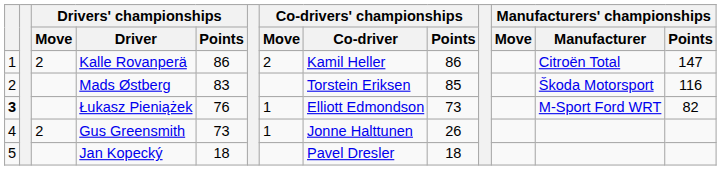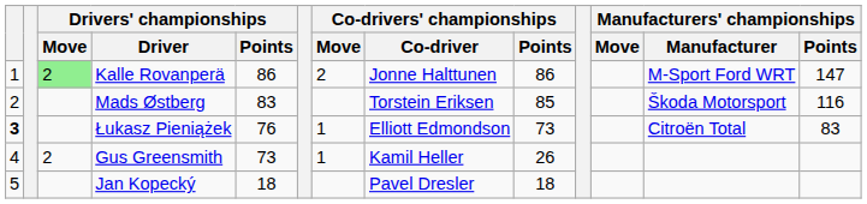 <table class="wikitable" style="font-size:85%;">
 <tr>
 <th rowspan="2"></th>
 <th rowspan="7" style="width:5px;"></th>
 <th colspan="3">Drivers' championships</th>
 <th rowspan="7" style="width:5px;"></th>
 <th colspan="3">Co-drivers' championships</th>
 <th rowspan="7" style="width:5px;"></th>
 <th colspan="3">Manufacturers' championships</th>
 </tr>
 <tr>
 <th>Move</th>
 <th>Driver</th>
 <th>Points</th>
 <th>Move</th>
 <th>Co-driver</th>
 <th>Points</th>
 <th>Move</th>
 <th>Manufacturer</th>
 <th>Points</th>
 </tr>
 <tr>
 <td align="center">1</td>
-<td> 2</td>
+<td style="background: lightgreen;"> 2</td>
 <td><a href='#'>Kalle Rovanperä</a></td>
 <td align="center">86</td>
 <td> 2</td>
-<td><a href='#'>Kamil Heller</a></td>
+<td><a href='#'>Jonne Halttunen</a></td>
 <td align="center">86</td>
 <td></td>
-<td><a href='#'>Citroën Total</a></td>
+<td nowrap><a href='#'>M-Sport Ford WRT</a></td>
 <td align="center">147</td>
 </tr>
 <tr>
 <td align="center">2</td>
 <td></td>
 <td><a href='#'>Mads Østberg</a></td>
 <td align="center">83</td>
 <td></td>
 <td><a href='#'>Torstein Eriksen</a></td>
 <td align="center">85</td>
 <td></td>
 <td nowrap><a href='#'>Škoda Motorsport</a></td>
 <td align="center">116</td>
 </tr>
 <tr>
 <td align="center"><strong>3</strong></td>
 <td></td>
 <td nowrap><a href='#'>Łukasz Pieniążek</a></td>
 <td align="center">76</td>
 <td> 1</td>
 <td nowrap><a href='#'>Elliott Edmondson</a></td>
 <td align="center">73</td>
 <td></td>
-<td nowrap><a href='#'>M-Sport Ford WRT</a></td>
-<td align="center">82</td>
+<td><a href='#'>Citroën Total</a></td>
+<td align="center">83</td>
 </tr>
 <tr>
 <td align="center">4</td>
 <td> 2</td>
 <td><a href='#'>Gus Greensmith</a></td>
 <td align="center">73</td>
 <td> 1</td>
-<td><a href='#'>Jonne Halttunen</a></td>
+<td><a href='#'>Kamil Heller</a></td>
 <td align="center">26</td>
 <td></td>
 <td></td>
 <td></td>
 </tr>
 <tr>
 <td align="center">5</td>
 <td></td>
 <td><a href='#'>Jan Kopecký</a></td>
 <td align="center">18</td>
 <td></td>
 <td><a href='#'>Pavel Dresler</a></td>
 <td align="center">18</td>
 <td></td>
 <td></td>
 <td></td>
 </tr>
 </table>
